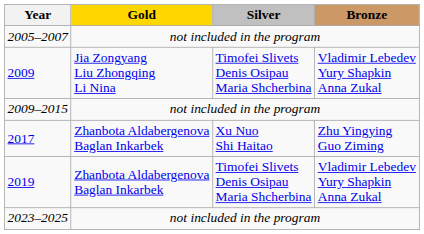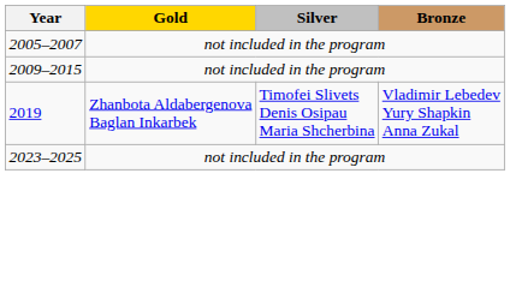 <table class="wikitable">
 <tr>
 <th>Year</th>
 <td align=center bgcolor=gold><strong>Gold</strong></td>
 <td align=center bgcolor=silver><strong>Silver</strong></td>
 <td align=center bgcolor=cc9966><strong>Bronze</strong></td>
 </tr>
 <tr>
 <td><em>2005–2007</em></td>
 <td colspan=3 align=center><em>not included in the program</em></td>
 </tr>
 <tr>
-<td><a href='#'>2009</a></td>
-<td> <a href='#'>Jia Zongyang</a><br><a href='#'>Liu Zhongqing</a><br><a href='#'>Li Nina</a></td>
-<td> <a href='#'>Timofei Slivets</a><br><a href='#'>Denis Osipau</a><br><a href='#'>Maria Shcherbina</a></td>
-<td> <a href='#'>Vladimir Lebedev</a><br><a href='#'>Yury Shapkin</a><br><a href='#'>Anna Zukal</a></td>
-</tr>
-<tr>
 <td><em>2009–2015</em></td>
 <td colspan=3 align=center><em>not included in the program</em></td>
-</tr>
-<tr>
-<td><a href='#'>2017</a></td>
-<td> <a href='#'>Zhanbota Aldabergenova</a><br><a href='#'>Baglan Inkarbek</a></td>
-<td> <a href='#'>Xu Nuo</a><br><a href='#'>Shi Haitao</a></td>
-<td> <a href='#'>Zhu Yingying</a><br><a href='#'>Guo Ziming</a></td>
 </tr>
 <tr>
 <td><a href='#'>2019</a></td>
 <td> <a href='#'>Zhanbota Aldabergenova</a><br><a href='#'>Baglan Inkarbek</a></td>
 <td> <a href='#'>Timofei Slivets</a><br><a href='#'>Denis Osipau</a><br><a href='#'>Maria Shcherbina</a></td>
 <td> <a href='#'>Vladimir Lebedev</a><br><a href='#'>Yury Shapkin</a><br><a href='#'>Anna Zukal</a></td>
 </tr>
 <tr>
 <td><em>2023–2025</em></td>
 <td colspan=3 align=center><em>not included in the program</em></td>
 </tr>
 </table>
